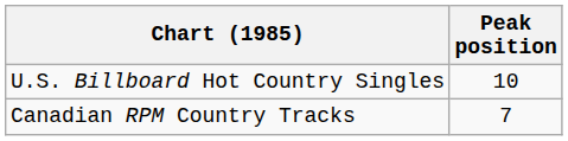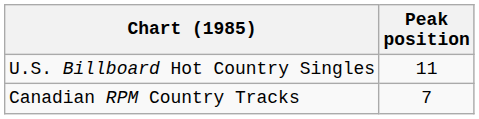 <table class="wikitable">
 <tr>
 <th align="left">Chart (1985)</th>
 <th align="center">Peak<br>position</th>
 </tr>
 <tr>
 <td align="left">U.S. <em>Billboard</em> Hot Country Singles</td>
-<td align="center">10</td>
+<td align="center">11</td>
 </tr>
 <tr>
 <td align="left">Canadian <em>RPM</em> Country Tracks</td>
 <td align="center">7</td>
 </tr>
 </table>
